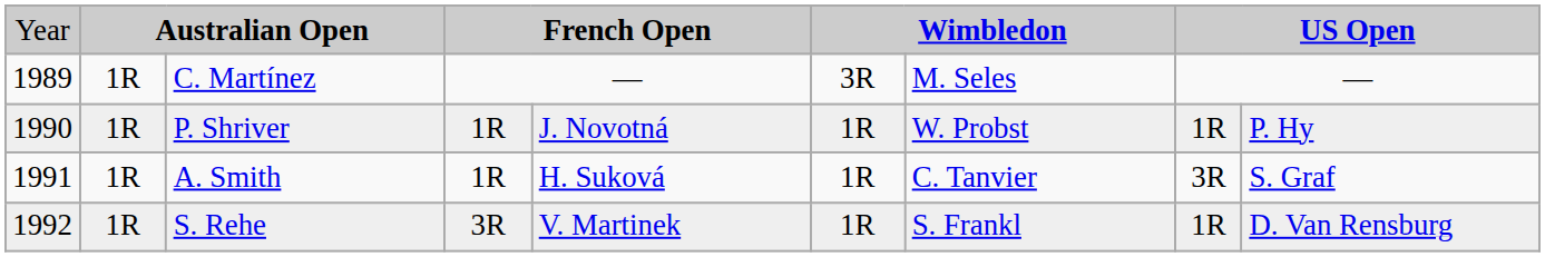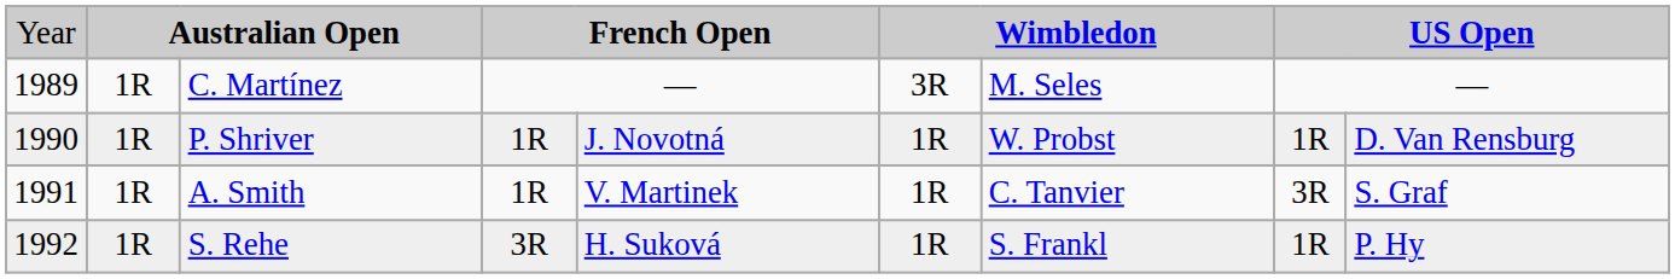 <table class=wikitable style=font-size:85%;text-align:center>
 <tr bgcolor=CCCCCC>
 <td>Year</td>
 <td width=160 colspan=2><strong>Australian Open</strong></td>
 <td width=160 colspan=2><strong>French Open</strong></td>
 <td width=160 colspan=2><strong><a href='#'>Wimbledon</a></strong></td>
 <td width=160 colspan=2><strong><a href='#'>US Open</a></strong></td>
 </tr>
 <tr>
 <td>1989</td>
 <td>1R</td>
 <td align=left> <a href='#'>C. Martínez</a></td>
 <td colspan=2>—</td>
 <td>3R</td>
 <td align=left> <a href='#'>M. Seles</a></td>
 <td colspan=2>—</td>
 </tr>
 <tr bgcolor=EFEFEF>
 <td>1990</td>
 <td>1R</td>
 <td align=left> <a href='#'>P. Shriver</a></td>
 <td>1R</td>
 <td align=left> <a href='#'>J. Novotná</a></td>
 <td>1R</td>
 <td align=left> <a href='#'>W. Probst</a></td>
 <td>1R</td>
-<td align=left> <a href='#'>P. Hy</a></td>
+<td align=left> <a href='#'>D. Van Rensburg</a></td>
 </tr>
 <tr>
 <td>1991</td>
 <td>1R</td>
 <td align=left> <a href='#'>A. Smith</a></td>
 <td>1R</td>
-<td align=left> <a href='#'>H. Suková</a></td>
+<td align=left> <a href='#'>V. Martinek</a></td>
 <td>1R</td>
 <td align=left> <a href='#'>C. Tanvier</a></td>
 <td>3R</td>
 <td align=left> <a href='#'>S. Graf</a></td>
 </tr>
 <tr bgcolor=EFEFEF>
 <td>1992</td>
 <td>1R</td>
 <td align=left> <a href='#'>S. Rehe</a></td>
 <td>3R</td>
-<td align=left> <a href='#'>V. Martinek</a></td>
+<td align=left> <a href='#'>H. Suková</a></td>
 <td>1R</td>
 <td align=left> <a href='#'>S. Frankl</a></td>
 <td>1R</td>
-<td align=left> <a href='#'>D. Van Rensburg</a></td>
+<td align=left> <a href='#'>P. Hy</a></td>
 </tr>
 </table>
